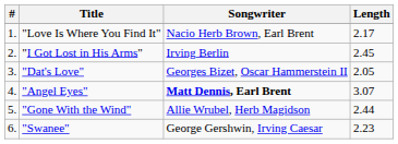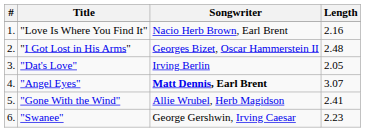 <table class="wikitable">
 <tr>
 <th>#</th>
 <th>Title</th>
 <th>Songwriter</th>
 <th>Length</th>
 </tr>
 <tr bgcolor="#ebf5ff">
 </tr>
 <tr>
 <td>1.</td>
 <td>"Love Is Where You Find It"</td>
 <td><a href='#'>Nacio Herb Brown</a>, Earl Brent</td>
-<td>2.17</td>
+<td>2.16</td>
 </tr>
 <tr>
 <td>2.</td>
 <td>"<a href='#'>I Got Lost in His Arms</a>"</td>
-<td><a href='#'>Irving Berlin</a></td>
-<td>2.45</td>
+<td><a href='#'>Georges Bizet</a>, <a href='#'>Oscar Hammerstein II</a></td>
+<td>2.48</td>
 </tr>
 <tr>
 <td>3.</td>
 <td><a href='#'>"Dat's Love"</a></td>
-<td><a href='#'>Georges Bizet</a>, <a href='#'>Oscar Hammerstein II</a></td>
+<td><a href='#'>Irving Berlin</a></td>
 <td>2.05</td>
 </tr>
 <tr>
 <td>4.</td>
 <td><a href='#'>"Angel Eyes"</a></td>
 <td><strong><a href='#'>Matt Dennis</a>, Earl Brent</strong></td>
 <td>3.07</td>
 </tr>
 <tr>
 <td>5.</td>
 <td><a href='#'>"Gone With the Wind"</a></td>
 <td><a href='#'>Allie Wrubel</a>, <a href='#'>Herb Magidson</a></td>
-<td>2.44</td>
+<td>2.41</td>
 </tr>
 <tr>
 <td>6.</td>
 <td><a href='#'>"Swanee"</a></td>
 <td>George Gershwin, <a href='#'>Irving Caesar</a></td>
 <td>2.23</td>
 </tr>
 </table>
